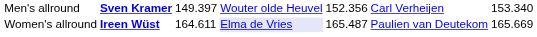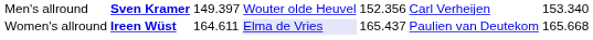 <table>
 <tr>
 <td>Men's allround</td>
 <td><strong><a href='#'>Sven Kramer</a></strong></td>
 <td>149.397</td>
 <td><a href='#'>Wouter olde Heuvel</a></td>
 <td>152.356</td>
 <td><a href='#'>Carl Verheijen</a></td>
 <td>153.340</td>
 </tr>
 <tr>
 <td>Women's allround</td>
 <td><strong><a href='#'>Ireen Wüst</a></strong></td>
 <td>164.611</td>
 <td style="background: lavender;"><a href='#'>Elma de Vries</a></td>
-<td>165.487</td>
+<td>165.437</td>
 <td><a href='#'>Paulien van Deutekom</a></td>
-<td>165.669</td>
+<td>165.668</td>
 </tr>
 </table>
